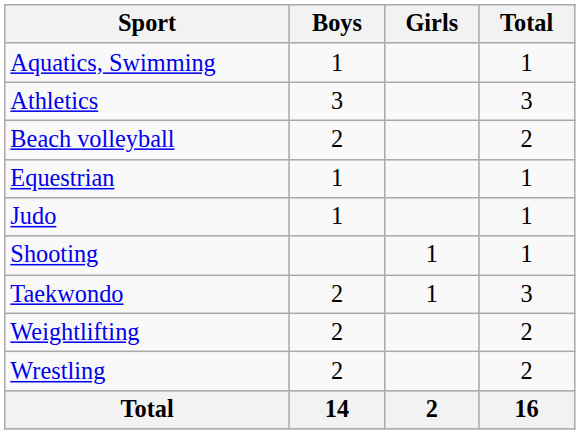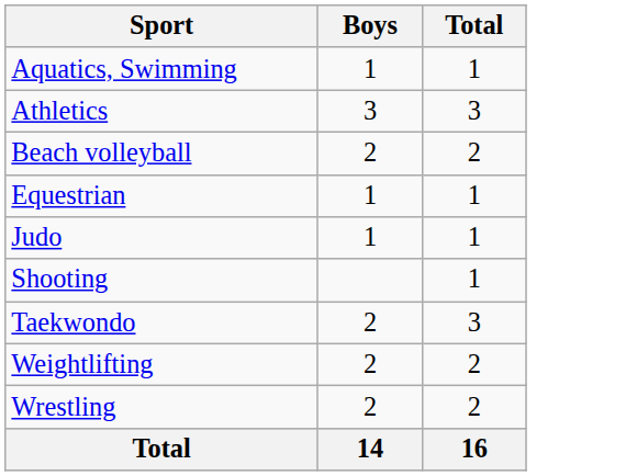 <table class="wikitable sortable" style="text-align:center;">
 <tr>
 <th width=180>Sport</th>
 <th width=55>Boys</th>
-<th width=55>Girls</th>
 <th width=55>Total</th>
 </tr>
 <tr>
 <td align=left><a href='#'>Aquatics, Swimming</a></td>
 <td>1</td>
-<td></td>
 <td>1</td>
 </tr>
 <tr>
 <td align=left><a href='#'>Athletics</a></td>
 <td>3</td>
-<td></td>
 <td>3</td>
 </tr>
 <tr>
 <td align=left><a href='#'>Beach volleyball</a></td>
 <td>2</td>
-<td></td>
 <td>2</td>
 </tr>
 <tr>
 <td align=left><a href='#'>Equestrian</a></td>
 <td>1</td>
-<td></td>
 <td>1</td>
 </tr>
 <tr>
 <td align=left><a href='#'>Judo</a></td>
 <td>1</td>
-<td></td>
 <td>1</td>
 </tr>
 <tr>
 <td align=left><a href='#'>Shooting</a></td>
 <td></td>
 <td>1</td>
-<td>1</td>
 </tr>
 <tr>
 <td align=left><a href='#'>Taekwondo</a></td>
 <td>2</td>
-<td>1</td>
 <td>3</td>
 </tr>
 <tr>
 <td align=left><a href='#'>Weightlifting</a></td>
 <td>2</td>
-<td></td>
 <td>2</td>
 </tr>
 <tr>
 <td align=left><a href='#'>Wrestling</a></td>
 <td>2</td>
-<td></td>
 <td>2</td>
 </tr>
 <tr class="sortbottom">
 <th>Total</th>
 <th>14</th>
-<th>2</th>
 <th>16</th>
 </tr>
 </table>
